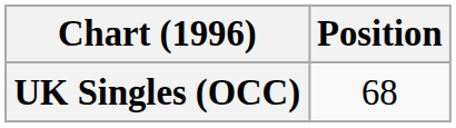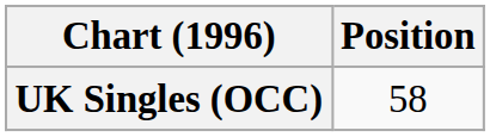 <table class="wikitable plainrowheaders" style="text-align:center">
 <tr>
 <th scope="col">Chart (1996)</th>
 <th scope="col">Position</th>
 </tr>
 <tr>
 <th scope="row">UK Singles (OCC)</th>
-<td>68</td>
+<td>58</td>
 </tr>
 </table>
